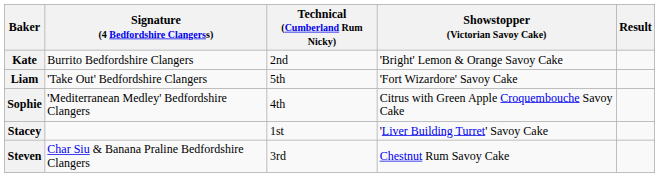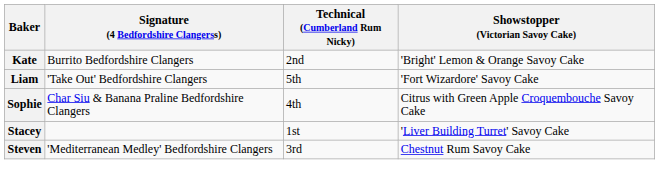 <table class="wikitable sortable col3center sticky-header">
 <tr>
 <th scope="col">Baker</th>
 <th scope="col" class="unsortable">Signature<br><small>(4 <a href='#'>Bedfordshire Clangers</a>s)</small></th>
 <th scope="col">Technical<br><small>(<a href='#'>Cumberland</a> Rum Nicky)</small></th>
 <th scope="col" class="unsortable">Showstopper<br><small>(Victorian Savoy Cake)</small></th>
-<th scope="col">Result</th>
 </tr>
 <tr>
 <th scope="row">Kate</th>
 <td>Burrito  Bedfordshire Clangers</td>
 <td>2nd</td>
 <td>'Bright' Lemon & Orange Savoy Cake</td>
-<td></td>
 </tr>
 <tr>
 <th scope="row">Liam</th>
 <td>'Take Out' Bedfordshire Clangers</td>
 <td>5th</td>
 <td>'Fort Wizardore' Savoy Cake</td>
-<td></td>
 </tr>
 <tr>
 <th scope="row">Sophie</th>
-<td>'Mediterranean Medley' Bedfordshire Clangers</td>
+<td><a href='#'>Char Siu</a> & Banana Praline Bedfordshire Clangers</td>
 <td>4th</td>
 <td>Citrus with Green Apple <a href='#'>Croquembouche</a> Savoy Cake</td>
-<td></td>
 </tr>
 <tr>
 <th scope="row">Stacey</th>
 <td></td>
 <td>1st</td>
 <td>'<a href='#'>Liver Building Turret</a>' Savoy Cake</td>
-<td></td>
 </tr>
 <tr>
 <th scope="row">Steven</th>
-<td><a href='#'>Char Siu</a> & Banana Praline Bedfordshire Clangers</td>
+<td>'Mediterranean Medley' Bedfordshire Clangers</td>
 <td>3rd</td>
 <td><a href='#'>Chestnut</a> Rum Savoy Cake</td>
-<td></td>
 </tr>
 </table>
